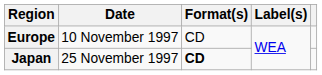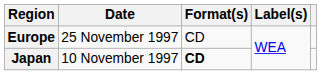 <table class="wikitable plainrowheaders">
 <tr>
 <th scope="col">Region</th>
 <th scope="col">Date</th>
 <th scope="col">Format(s)</th>
 <th scope="col">Label(s)</th>
 <th scope="col"></th>
 </tr>
 <tr>
 <th scope="row">Europe</th>
-<td>10 November 1997</td>
+<td>25 November 1997</td>
 <td>CD</td>
 <td rowspan="2"><a href='#'>WEA</a></td>
 <td></td>
 </tr>
 <tr>
 <th scope="row">Japan</th>
-<td>25 November 1997</td>
+<td>10 November 1997</td>
 <td><strong>CD</strong></td>
 <td></td>
 </tr>
 </table>
